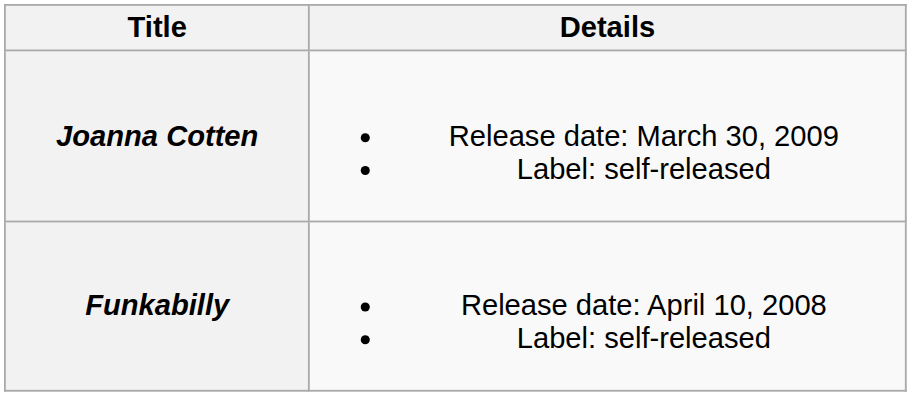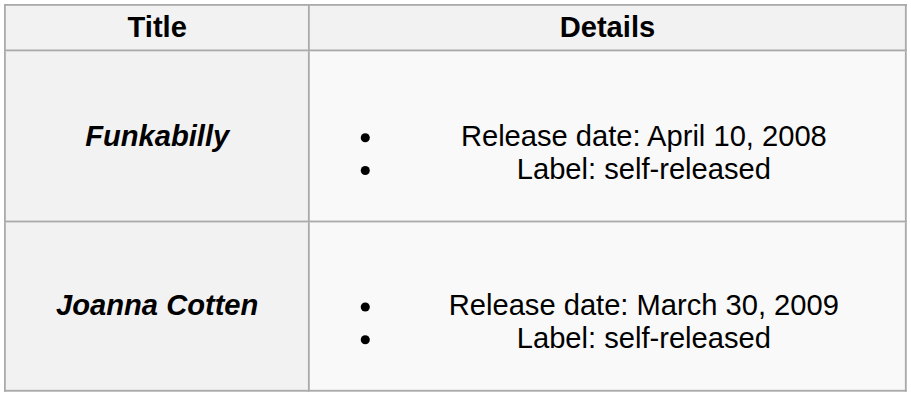 <table class="wikitable plainrowheaders" style="text-align:center;">
 <tr>
 <th style="width:10em;">Title</th>
 <th style="width:20em;">Details</th>
 </tr>
 <tr>
+<th scope="row"><em>Funkabilly</em></th>
+<td><br><ul><li>Release date: April 10, 2008</li><li>Label: self-released</li></ul></td>
+</tr>
+<tr>
 <th scope="row"><em>Joanna Cotten</em></th>
 <td><br><ul><li>Release date: March 30, 2009</li><li>Label: self-released</li></ul></td>
 </tr>
-<tr>
-<th scope="row"><em>Funkabilly</em></th>
-<td><br><ul><li>Release date: April 10, 2008</li><li>Label: self-released</li></ul></td>
-</tr>
 </table>
